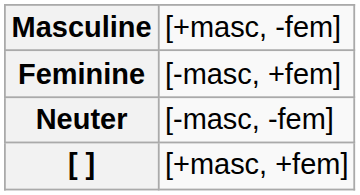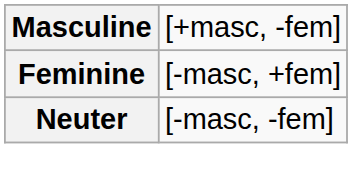 <table class="wikitable">
 <tr>
 <th>Masculine</th>
 <td>[+masc, -fem]</td>
 </tr>
 <tr>
 <th>Feminine</th>
 <td>[-masc, +fem]</td>
 </tr>
 <tr>
 <th>Neuter</th>
 <td>[-masc, -fem]</td>
 </tr>
-<tr>
-<th>[ ]</th>
-<td>[+masc, +fem]</td>
-</tr>
 </table>
